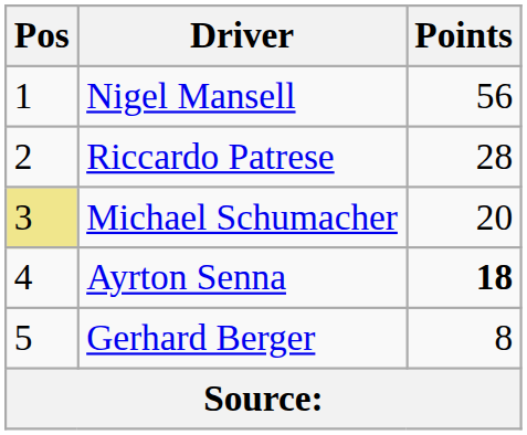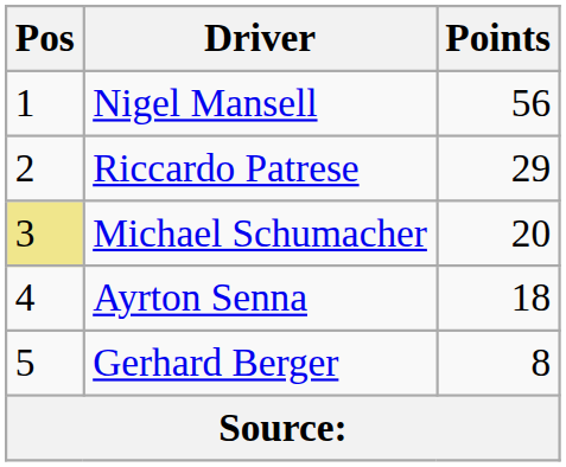 <table class="wikitable" style="font-size: 95%;">
 <tr>
 <th>Pos</th>
 <th>Driver</th>
 <th>Points</th>
 </tr>
 <tr>
 <td>1</td>
 <td> <a href='#'>Nigel Mansell</a></td>
 <td align="right">56</td>
 </tr>
 <tr>
 <td>2</td>
 <td> <a href='#'>Riccardo Patrese</a></td>
-<td align="right">28</td>
+<td align="right">29</td>
 </tr>
 <tr>
 <td style="background: khaki;">3</td>
 <td> <a href='#'>Michael Schumacher</a></td>
 <td align="right">20</td>
 </tr>
 <tr>
 <td>4</td>
 <td> <a href='#'>Ayrton Senna</a></td>
-<td align="right"><strong>18</strong></td>
+<td align="right">18</td>
 </tr>
 <tr>
 <td>5</td>
 <td> <a href='#'>Gerhard Berger</a></td>
 <td align="right">8</td>
 </tr>
 <tr>
 <th colspan=4>Source:</th>
 </tr>
 </table>
